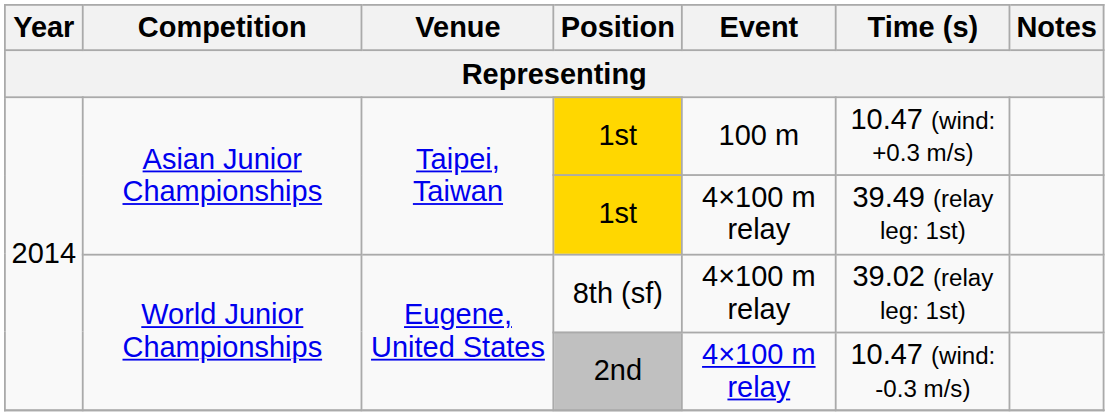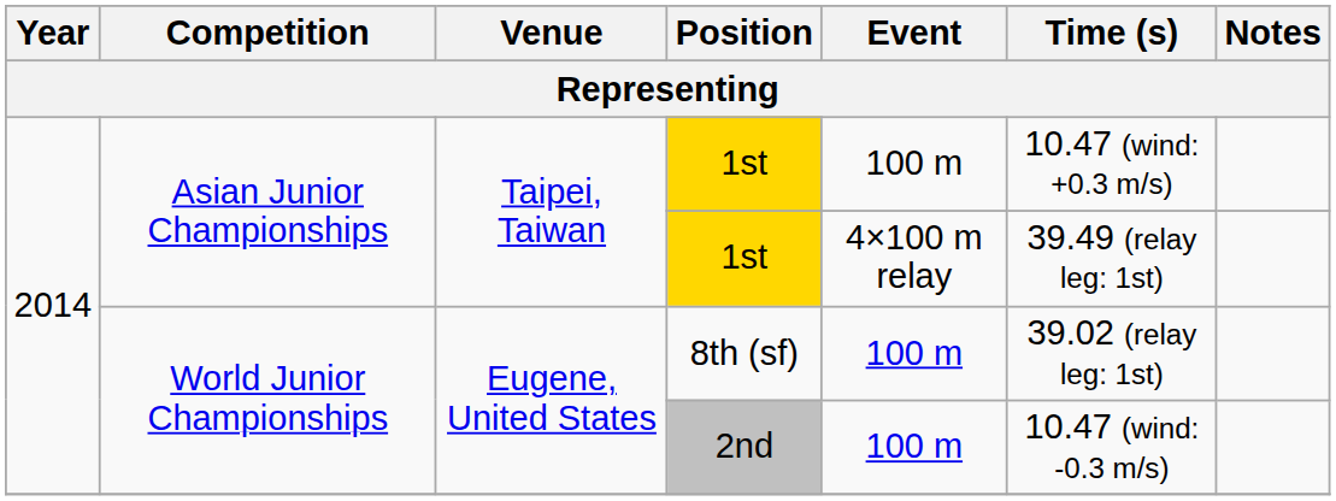 <table class="wikitable sortable" style=text-align:center>
 <tr>
 <th>Year</th>
 <th>Competition</th>
 <th>Venue</th>
 <th>Position</th>
 <th>Event</th>
 <th>Time (s)</th>
 <th>Notes</th>
 </tr>
 <tr>
 <th colspan="7">Representing </th>
 </tr>
 <tr>
 <td rowspan=4>2014</td>
 <td rowspan=2><a href='#'>Asian Junior Championships</a></td>
 <td rowspan=2><a href='#'>Taipei, Taiwan</a></td>
 <td bgcolor="gold">1st</td>
 <td>100 m</td>
 <td>10.47 <small>(wind: +0.3 m/s)</small></td>
 <td></td>
 </tr>
 <tr>
 <td bgcolor="gold">1st</td>
 <td>4×100 m relay</td>
 <td>39.49 <small>(relay leg: 1st)</small></td>
 <td></td>
 </tr>
 <tr>
 <td rowspan=2><a href='#'>World Junior Championships</a></td>
 <td rowspan=2><a href='#'>Eugene, United States</a></td>
 <td>8th (sf)</td>
-<td>4×100 m relay</td>
+<td><a href='#'>100 m</a></td>
 <td>39.02 <small>(relay leg: 1st)</small></td>
 <td></td>
 </tr>
 <tr>
 <td bgcolor="silver">2nd</td>
-<td><a href='#'>4×100 m relay</a></td>
+<td><a href='#'>100 m</a></td>
 <td>10.47 <small>(wind: -0.3 m/s)</small></td>
 <td></td>
 </tr>
 <tr>
 </tr>
 </table>
